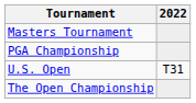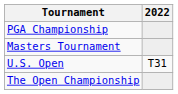 <table class="wikitable" style="font-size:95%;text-align:center;">
 <tr>
 <th>Tournament</th>
 <th>2022</th>
 </tr>
 <tr>
-<td align=left><a href='#'>Masters Tournament</a></td>
+<td align=left><a href='#'>PGA Championship</a></td>
 <td style="background:#eeeeee;"></td>
 </tr>
 <tr>
-<td align=left><a href='#'>PGA Championship</a></td>
+<td align=left><a href='#'>Masters Tournament</a></td>
 <td style="background:#eeeeee;"></td>
 </tr>
 <tr>
 <td align=left><a href='#'>U.S. Open</a></td>
 <td>T31</td>
 </tr>
 <tr>
 <td align=left><a href='#'>The Open Championship</a></td>
 <td style="background:#eeeeee;"></td>
 </tr>
 </table>
